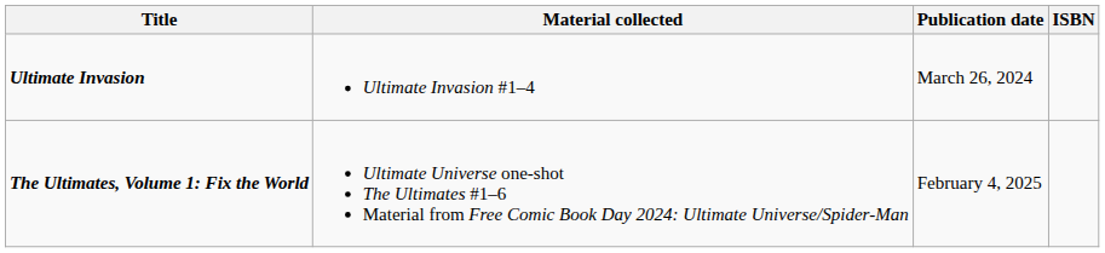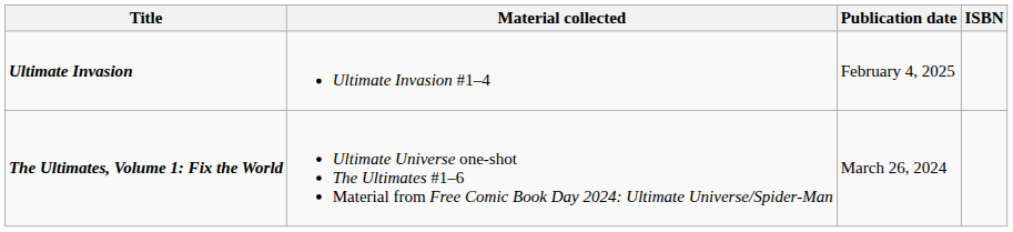 <table class="wikitable">
 <tr>
 <th>Title</th>
 <th>Material collected</th>
 <th>Publication date</th>
 <th>ISBN</th>
 </tr>
 <tr>
 <td><strong><em>Ultimate Invasion</em></strong></td>
 <td><br><ul><li><em>Ultimate Invasion</em> #1–4</li></ul></td>
-<td>March 26, 2024</td>
+<td>February 4, 2025</td>
 <td></td>
 </tr>
 <tr>
 <td><strong><em>The Ultimates, Volume 1: Fix the World</em></strong></td>
 <td><br><ul><li><em>Ultimate Universe</em> one-shot</li><li><em>The Ultimates</em> #1–6</li><li>Material from <em>Free Comic Book Day 2024: Ultimate Universe/Spider-Man</em></li></ul></td>
-<td>February 4, 2025</td>
+<td>March 26, 2024</td>
 <td></td>
 </tr>
 </table>
